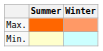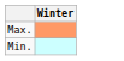 <table class="wikitable">
 <tr>
 <th></th>
-<th><strong>Summer</strong></th>
 <th><strong>Winter</strong></th>
 </tr>
 <tr>
 <td>Max.</td>
-<td style="background:#f60; color:#000;"></td>
 <td style="background:#f96; color:#000;"></td>
 </tr>
 <tr>
 <td>Min.</td>
-<td style="background:#ffc; color:#000;"></td>
 <td style="background:#cff; color:#000;"></td>
 </tr>
 </table>
